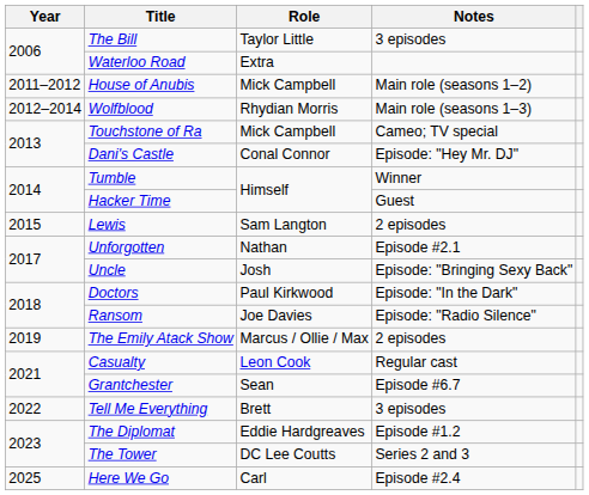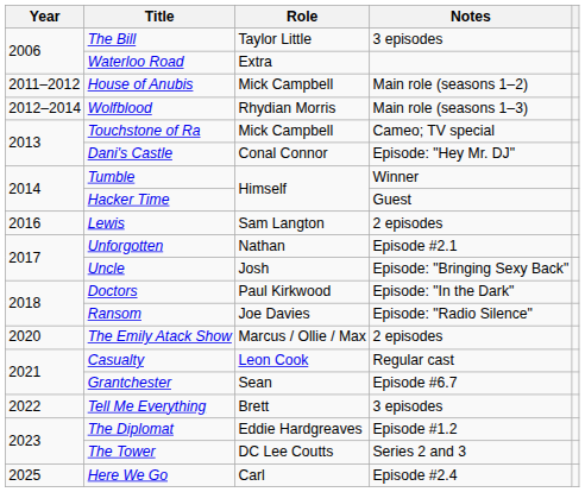 <table class="wikitable">
 <tr>
 <th>Year</th>
 <th>Title</th>
 <th>Role</th>
 <th>Notes</th>
 <th></th>
 </tr>
 <tr>
 <td rowspan="2">2006</td>
 <td><em><a href='#'>The Bill</a></em></td>
 <td>Taylor Little</td>
 <td>3 episodes</td>
 <td></td>
 </tr>
 <tr>
 <td><em><a href='#'>Waterloo Road</a></em></td>
 <td>Extra</td>
 <td></td>
 <td></td>
 </tr>
 <tr>
 <td>2011–2012</td>
 <td><em><a href='#'>House of Anubis</a></em></td>
 <td>Mick Campbell</td>
 <td>Main role (seasons 1–2)</td>
 <td></td>
 </tr>
 <tr>
 <td>2012–2014</td>
 <td><em><a href='#'>Wolfblood</a></em></td>
 <td>Rhydian Morris</td>
 <td>Main role (seasons 1–3)</td>
 <td></td>
 </tr>
 <tr>
 <td rowspan="2">2013</td>
 <td><em><a href='#'>Touchstone of Ra</a></em></td>
 <td>Mick Campbell</td>
 <td>Cameo; TV special</td>
 <td></td>
 </tr>
 <tr>
 <td><em><a href='#'>Dani's Castle</a></em></td>
 <td>Conal Connor</td>
 <td>Episode: "Hey Mr. DJ"</td>
 <td></td>
 </tr>
 <tr>
 <td rowspan="2">2014</td>
 <td><em><a href='#'>Tumble</a></em></td>
 <td rowspan="2">Himself</td>
 <td>Winner</td>
 <td></td>
 </tr>
 <tr>
 <td><em><a href='#'>Hacker Time</a></em></td>
 <td>Guest</td>
 <td></td>
 </tr>
 <tr>
-<td>2015</td>
+<td>2016</td>
 <td><em><a href='#'>Lewis</a></em></td>
 <td>Sam Langton</td>
 <td>2 episodes</td>
 <td></td>
 </tr>
 <tr>
 <td rowspan="2">2017</td>
 <td><em><a href='#'>Unforgotten</a></em></td>
 <td>Nathan</td>
 <td>Episode #2.1</td>
 <td></td>
 </tr>
 <tr>
 <td><em><a href='#'>Uncle</a></em></td>
 <td>Josh</td>
 <td>Episode: "Bringing Sexy Back"</td>
 <td></td>
 </tr>
 <tr>
 <td rowspan="2">2018</td>
 <td><em><a href='#'>Doctors</a></em></td>
 <td>Paul Kirkwood</td>
 <td>Episode: "In the Dark"</td>
 <td></td>
 </tr>
 <tr>
 <td><em><a href='#'>Ransom</a></em></td>
 <td>Joe Davies</td>
 <td>Episode: "Radio Silence"</td>
 <td></td>
 </tr>
 <tr>
-<td>2019</td>
+<td>2020</td>
 <td><em><a href='#'>The Emily Atack Show</a></em></td>
 <td>Marcus / Ollie / Max</td>
 <td>2 episodes</td>
 <td></td>
 </tr>
 <tr>
 <td rowspan="2">2021</td>
 <td><em><a href='#'>Casualty</a></em></td>
 <td><a href='#'>Leon Cook</a></td>
 <td>Regular cast</td>
 <td></td>
 </tr>
 <tr>
 <td><em><a href='#'>Grantchester</a></em></td>
 <td>Sean</td>
 <td>Episode #6.7</td>
 <td></td>
 </tr>
 <tr>
 <td>2022</td>
 <td><em><a href='#'>Tell Me Everything</a></em></td>
 <td>Brett</td>
 <td>3 episodes</td>
 <td></td>
 </tr>
 <tr>
 <td rowspan="2">2023</td>
 <td><em><a href='#'>The Diplomat</a></em></td>
 <td>Eddie Hardgreaves</td>
 <td>Episode #1.2</td>
 <td></td>
 </tr>
 <tr>
 <td><em><a href='#'>The Tower</a></em></td>
 <td>DC Lee Coutts</td>
 <td>Series 2 and 3</td>
 <td></td>
 </tr>
 <tr>
 <td>2025</td>
 <td><em><a href='#'>Here We Go</a></em></td>
 <td>Carl</td>
 <td>Episode #2.4</td>
 <td></td>
 </tr>
 </table>
